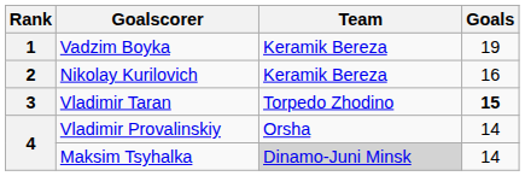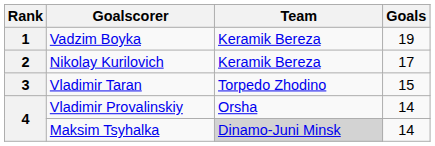 <table class="wikitable" style="font-size: 95%;">
 <tr bgcolor="#CCCCCC" align="center">
 <th>Rank</th>
 <th width=170>Goalscorer</th>
 <th width=170>Team</th>
 <th>Goals</th>
 </tr>
 <tr>
 <th align="center">1</th>
 <td> <a href='#'>Vadzim Boyka</a></td>
 <td><a href='#'>Keramik Bereza</a></td>
 <td align="center">19</td>
 </tr>
 <tr>
 <th align="center">2</th>
 <td> <a href='#'>Nikolay Kurilovich</a></td>
 <td><a href='#'>Keramik Bereza</a></td>
-<td align="center">16</td>
+<td align="center">17</td>
 </tr>
 <tr>
 <th align="center">3</th>
 <td> <a href='#'>Vladimir Taran</a></td>
 <td><a href='#'>Torpedo Zhodino</a></td>
-<td align="center"><strong>15</strong></td>
+<td align="center">15</td>
 </tr>
 <tr>
 <th align="center"  rowspan="2">4</th>
 <td> <a href='#'>Vladimir Provalinskiy</a></td>
 <td><a href='#'>Orsha</a></td>
 <td align="center">14</td>
 </tr>
 <tr>
 <td> <a href='#'>Maksim Tsyhalka</a></td>
 <td style="background: lightgrey;"><a href='#'>Dinamo-Juni Minsk</a></td>
 <td align="center">14</td>
 </tr>
 </table>
